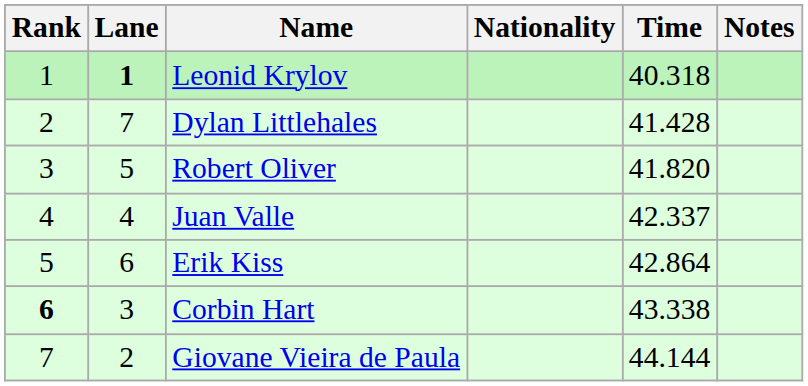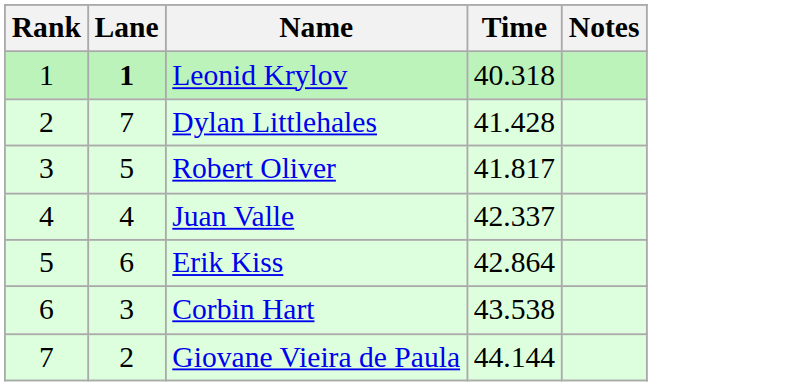 <table class="wikitable" style="text-align:center;">
 <tr>
 <th>Rank</th>
 <th>Lane</th>
 <th>Name</th>
-<th>Nationality</th>
 <th>Time</th>
 <th>Notes</th>
 </tr>
 <tr bgcolor=bbf3bb>
 <td>1</td>
 <td><strong>1</strong></td>
 <td align=left><a href='#'>Leonid Krylov</a></td>
-<td align=left></td>
 <td>40.318</td>
 <td></td>
 </tr>
 <tr bgcolor=ddffdd>
 <td>2</td>
 <td>7</td>
 <td align=left><a href='#'>Dylan Littlehales</a></td>
-<td align=left></td>
 <td>41.428</td>
 <td></td>
 </tr>
 <tr bgcolor=ddffdd>
 <td>3</td>
 <td>5</td>
 <td align=left><a href='#'>Robert Oliver</a></td>
-<td align=left></td>
-<td>41.820</td>
+<td>41.817</td>
 <td></td>
 </tr>
 <tr bgcolor=ddffdd>
 <td>4</td>
 <td>4</td>
 <td align=left><a href='#'>Juan Valle</a></td>
-<td align=left></td>
 <td>42.337</td>
 <td></td>
 </tr>
 <tr bgcolor=ddffdd>
 <td>5</td>
 <td>6</td>
 <td align=left><a href='#'>Erik Kiss</a></td>
-<td align=left></td>
 <td>42.864</td>
 <td></td>
 </tr>
 <tr bgcolor=ddffdd>
-<td><strong>6</strong></td>
+<td>6</td>
 <td>3</td>
 <td align=left><a href='#'>Corbin Hart</a></td>
-<td align=left></td>
-<td>43.338</td>
+<td>43.538</td>
 <td></td>
 </tr>
 <tr bgcolor=ddffdd>
 <td>7</td>
 <td>2</td>
 <td align=left><a href='#'>Giovane Vieira de Paula</a></td>
-<td align=left></td>
 <td>44.144</td>
 <td></td>
 </tr>
 </table>
